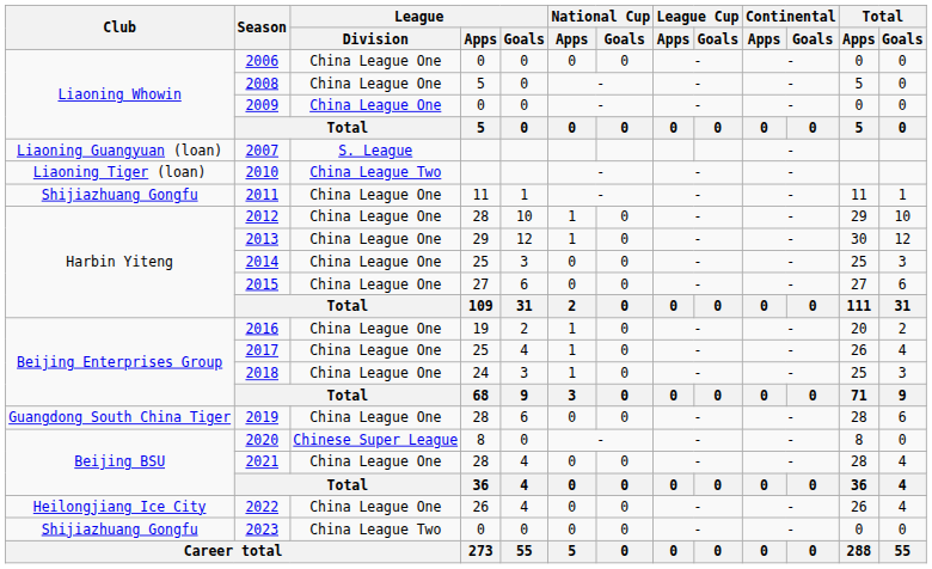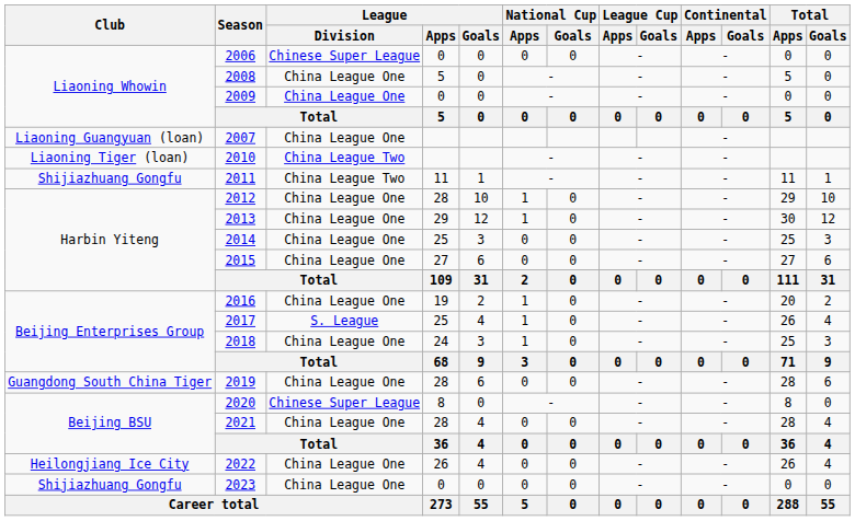 <table class="wikitable" style="text-align: center">
 <tr>
 <th rowspan="2">Club</th>
 <th rowspan="2">Season</th>
 <th colspan="3">League</th>
 <th colspan="2">National Cup</th>
 <th colspan="2">League Cup</th>
 <th colspan="2">Continental</th>
 <th colspan="2">Total</th>
 </tr>
 <tr>
 <th>Division</th>
 <th>Apps</th>
 <th>Goals</th>
 <th>Apps</th>
 <th>Goals</th>
 <th>Apps</th>
 <th>Goals</th>
 <th>Apps</th>
 <th>Goals</th>
 <th>Apps</th>
 <th>Goals</th>
 </tr>
 <tr>
 <td rowspan=4><a href='#'>Liaoning Whowin</a></td>
 <td><a href='#'>2006</a></td>
-<td>China League One</td>
+<td><a href='#'>Chinese Super League</a></td>
 <td>0</td>
 <td>0</td>
 <td>0</td>
 <td>0</td>
 <td colspan="2">-</td>
 <td colspan="2">-</td>
 <td>0</td>
 <td>0</td>
 </tr>
 <tr>
 <td><a href='#'>2008</a></td>
 <td>China League One</td>
 <td>5</td>
 <td>0</td>
 <td colspan="2">-</td>
 <td colspan="2">-</td>
 <td colspan="2">-</td>
 <td>5</td>
 <td>0</td>
 </tr>
 <tr>
 <td><a href='#'>2009</a></td>
 <td><a href='#'>China League One</a></td>
 <td>0</td>
 <td>0</td>
 <td colspan="2">-</td>
 <td colspan="2">-</td>
 <td colspan="2">-</td>
 <td>0</td>
 <td>0</td>
 </tr>
 <tr>
 <th colspan="2"><strong>Total</strong></th>
 <th>5</th>
 <th>0</th>
 <th>0</th>
 <th>0</th>
 <th>0</th>
 <th>0</th>
 <th>0</th>
 <th>0</th>
 <th>5</th>
 <th>0</th>
 </tr>
 <tr>
 <td><a href='#'>Liaoning Guangyuan</a> (loan)</td>
 <td><a href='#'>2007</a></td>
-<td><a href='#'>S. League</a></td>
+<td>China League One</td>
 <td></td>
 <td></td>
 <td></td>
 <td></td>
 <td></td>
 <td></td>
 <td colspan="2">-</td>
 <td></td>
 <td></td>
 </tr>
 <tr>
 <td><a href='#'>Liaoning Tiger</a> (loan)</td>
 <td><a href='#'>2010</a></td>
 <td><a href='#'>China League Two</a></td>
 <td></td>
 <td></td>
 <td colspan="2">-</td>
 <td colspan="2">-</td>
 <td colspan="2">-</td>
 <td></td>
 <td></td>
 </tr>
 <tr>
 <td><a href='#'>Shijiazhuang Gongfu</a></td>
 <td><a href='#'>2011</a></td>
-<td>China League One</td>
+<td>China League Two</td>
 <td>11</td>
 <td>1</td>
 <td colspan="2">-</td>
 <td colspan="2">-</td>
 <td colspan="2">-</td>
 <td>11</td>
 <td>1</td>
 </tr>
 <tr>
 <td rowspan=5>Harbin Yiteng</td>
 <td><a href='#'>2012</a></td>
 <td>China League One</td>
 <td>28</td>
 <td>10</td>
 <td>1</td>
 <td>0</td>
 <td colspan="2">-</td>
 <td colspan="2">-</td>
 <td>29</td>
 <td>10</td>
 </tr>
 <tr>
 <td><a href='#'>2013</a></td>
 <td>China League One</td>
 <td>29</td>
 <td>12</td>
 <td>1</td>
 <td>0</td>
 <td colspan="2">-</td>
 <td colspan="2">-</td>
 <td>30</td>
 <td>12</td>
 </tr>
 <tr>
 <td><a href='#'>2014</a></td>
 <td>China League One</td>
 <td>25</td>
 <td>3</td>
 <td>0</td>
 <td>0</td>
 <td colspan="2">-</td>
 <td colspan="2">-</td>
 <td>25</td>
 <td>3</td>
 </tr>
 <tr>
 <td><a href='#'>2015</a></td>
 <td>China League One</td>
 <td>27</td>
 <td>6</td>
 <td>0</td>
 <td>0</td>
 <td colspan="2">-</td>
 <td colspan="2">-</td>
 <td>27</td>
 <td>6</td>
 </tr>
 <tr>
 <th colspan="2"><strong>Total</strong></th>
 <th>109</th>
 <th>31</th>
 <th>2</th>
 <th>0</th>
 <th>0</th>
 <th>0</th>
 <th>0</th>
 <th>0</th>
 <th>111</th>
 <th>31</th>
 </tr>
 <tr>
 <td rowspan=4><a href='#'>Beijing Enterprises Group</a></td>
 <td><a href='#'>2016</a></td>
 <td>China League One</td>
 <td>19</td>
 <td>2</td>
 <td>1</td>
 <td>0</td>
 <td colspan="2">-</td>
 <td colspan="2">-</td>
 <td>20</td>
 <td>2</td>
 </tr>
 <tr>
 <td><a href='#'>2017</a></td>
-<td>China League One</td>
+<td><a href='#'>S. League</a></td>
 <td>25</td>
 <td>4</td>
 <td>1</td>
 <td>0</td>
 <td colspan="2">-</td>
 <td colspan="2">-</td>
 <td>26</td>
 <td>4</td>
 </tr>
 <tr>
 <td><a href='#'>2018</a></td>
 <td>China League One</td>
 <td>24</td>
 <td>3</td>
 <td>1</td>
 <td>0</td>
 <td colspan="2">-</td>
 <td colspan="2">-</td>
 <td>25</td>
 <td>3</td>
 </tr>
 <tr>
 <th colspan="2"><strong>Total</strong></th>
 <th>68</th>
 <th>9</th>
 <th>3</th>
 <th>0</th>
 <th>0</th>
 <th>0</th>
 <th>0</th>
 <th>0</th>
 <th>71</th>
 <th>9</th>
 </tr>
 <tr>
 <td><a href='#'>Guangdong South China Tiger</a></td>
 <td><a href='#'>2019</a></td>
 <td>China League One</td>
 <td>28</td>
 <td>6</td>
 <td>0</td>
 <td>0</td>
 <td colspan="2">-</td>
 <td colspan="2">-</td>
 <td>28</td>
 <td>6</td>
 </tr>
 <tr>
 <td rowspan=3><a href='#'>Beijing BSU</a></td>
 <td><a href='#'>2020</a></td>
 <td><a href='#'>Chinese Super League</a></td>
 <td>8</td>
 <td>0</td>
 <td colspan="2">-</td>
 <td colspan="2">-</td>
 <td colspan="2">-</td>
 <td>8</td>
 <td>0</td>
 </tr>
 <tr>
 <td><a href='#'>2021</a></td>
 <td>China League One</td>
 <td>28</td>
 <td>4</td>
 <td>0</td>
 <td>0</td>
 <td colspan="2">-</td>
 <td colspan="2">-</td>
 <td>28</td>
 <td>4</td>
 </tr>
 <tr>
 <th colspan="2"><strong>Total</strong></th>
 <th>36</th>
 <th>4</th>
 <th>0</th>
 <th>0</th>
 <th>0</th>
 <th>0</th>
 <th>0</th>
 <th>0</th>
 <th>36</th>
 <th>4</th>
 </tr>
 <tr>
 <td><a href='#'>Heilongjiang Ice City</a></td>
 <td><a href='#'>2022</a></td>
 <td>China League One</td>
 <td>26</td>
 <td>4</td>
 <td>0</td>
 <td>0</td>
 <td colspan="2">-</td>
 <td colspan="2">-</td>
 <td>26</td>
 <td>4</td>
 </tr>
 <tr>
 <td><a href='#'>Shijiazhuang Gongfu</a></td>
 <td><a href='#'>2023</a></td>
-<td>China League Two</td>
+<td>China League One</td>
 <td>0</td>
 <td>0</td>
 <td>0</td>
 <td>0</td>
 <td colspan="2">-</td>
 <td colspan="2">-</td>
 <td>0</td>
 <td>0</td>
 </tr>
 <tr>
 <th colspan=3>Career total</th>
 <th>273</th>
 <th>55</th>
 <th>5</th>
 <th>0</th>
 <th>0</th>
 <th>0</th>
 <th>0</th>
 <th>0</th>
 <th>288</th>
 <th>55</th>
 </tr>
 </table>
